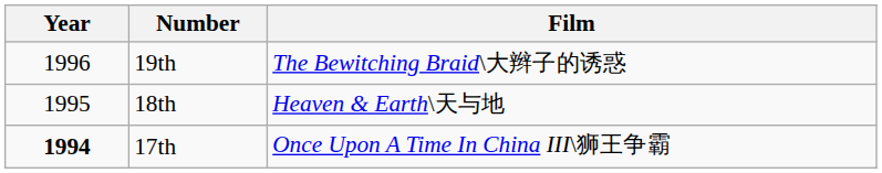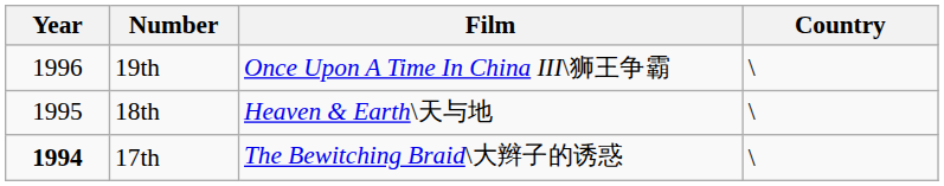 <table class="wikitable" width="95%" align="center">
 <tr>
 <th width="6%">Year</th>
 <th width="4%">Number</th>
 <th width="31%">Film</th>
+<th width="12%">Country</th>
 </tr>
 <tr>
 <td style="text-align:center;">1996</td>
 <td>19th</td>
-<td><em><a href='#'>The Bewitching Braid</a></em>\大辫子的诱惑</td>
+<td><em><a href='#'>Once Upon A Time In China</a> III</em>\狮王争霸</td>
+<td>\</td>
 </tr>
 <tr>
 <td style="text-align:center;">1995</td>
 <td>18th</td>
 <td><em><a href='#'>Heaven & Earth</a></em>\天与地</td>
+<td>\</td>
 </tr>
 <tr>
 <td style="text-align:center;"><strong>1994</strong></td>
 <td>17th</td>
-<td><em><a href='#'>Once Upon A Time In China</a> III</em>\狮王争霸</td>
+<td><em><a href='#'>The Bewitching Braid</a></em>\大辫子的诱惑</td>
+<td>\</td>
 </tr>
 </table>
